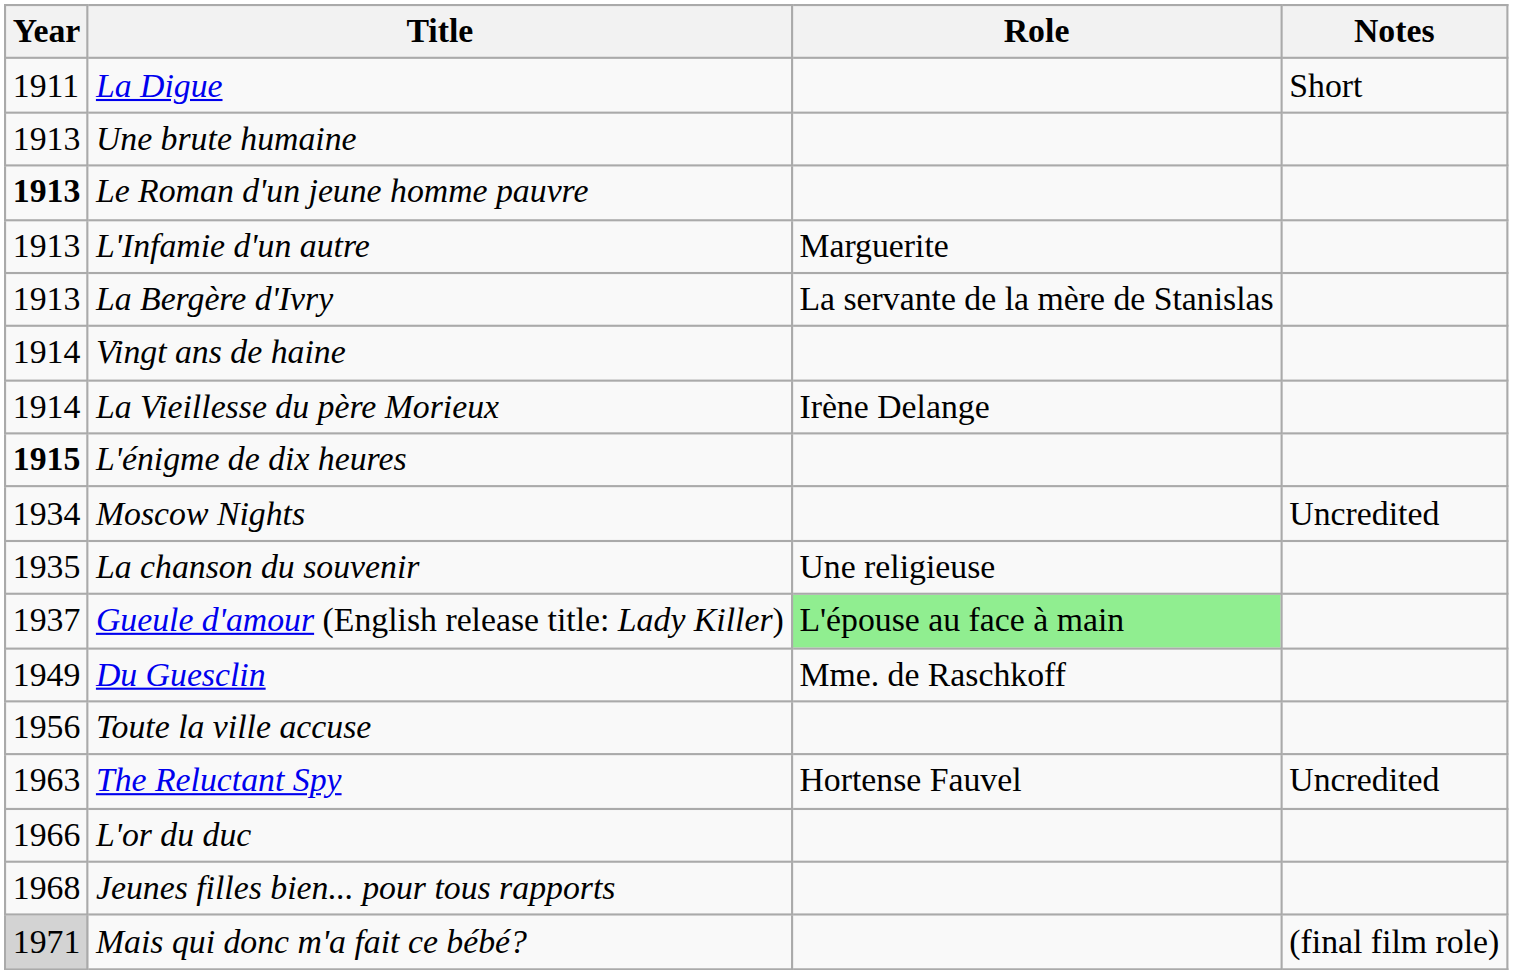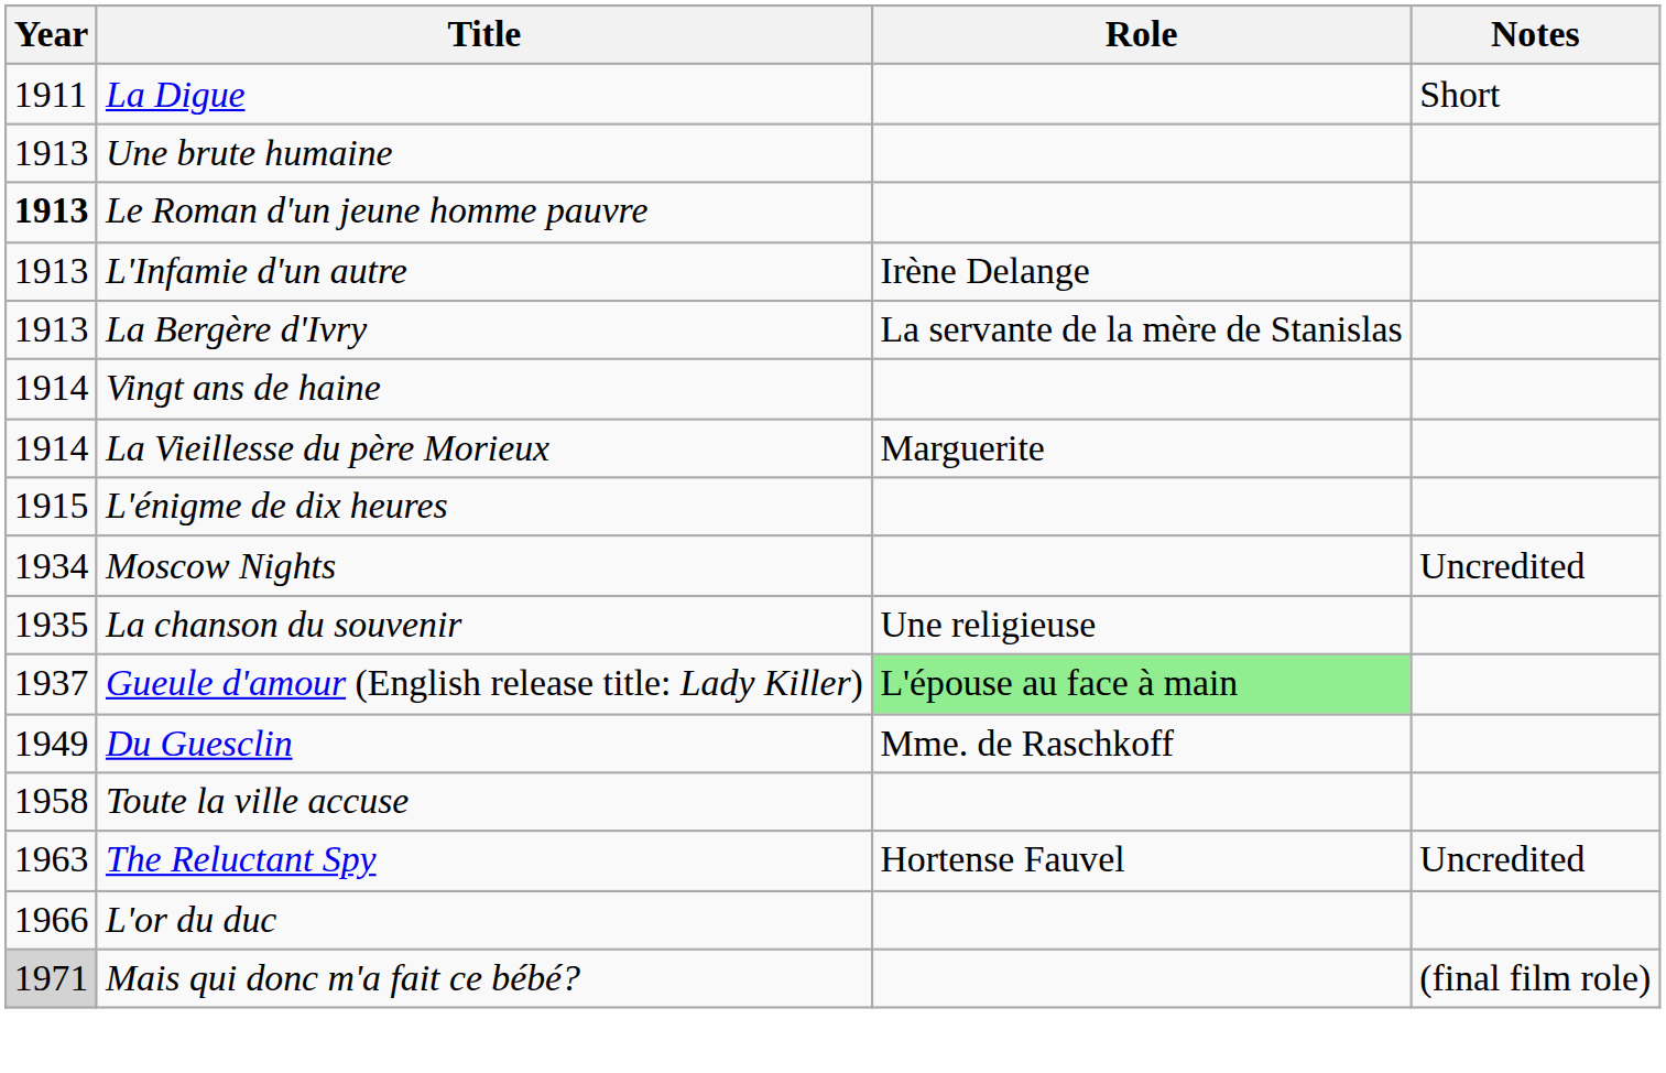 <table class="wikitable">
 <tr>
 <th>Year</th>
 <th>Title</th>
 <th>Role</th>
 <th>Notes</th>
 </tr>
 <tr>
 <td>1911</td>
 <td><em><a href='#'>La Digue</a></em></td>
 <td></td>
 <td>Short</td>
 </tr>
 <tr>
 <td>1913</td>
 <td><em>Une brute humaine</em></td>
 <td></td>
 <td></td>
 </tr>
 <tr>
 <td><strong>1913</strong></td>
 <td><em>Le Roman d'un jeune homme pauvre</em></td>
 <td></td>
 <td></td>
 </tr>
 <tr>
 <td>1913</td>
 <td><em>L'Infamie d'un autre</em></td>
-<td>Marguerite</td>
+<td>Irène Delange</td>
 <td></td>
 </tr>
 <tr>
 <td>1913</td>
 <td><em>La Bergère d'Ivry</em></td>
 <td>La servante de la mère de Stanislas</td>
 <td></td>
 </tr>
 <tr>
 <td>1914</td>
 <td><em>Vingt ans de haine</em></td>
 <td></td>
 <td></td>
 </tr>
 <tr>
 <td>1914</td>
 <td><em>La Vieillesse du père Morieux</em></td>
-<td>Irène Delange</td>
+<td>Marguerite</td>
 <td></td>
 </tr>
 <tr>
-<td><strong>1915</strong></td>
+<td>1915</td>
 <td><em>L'énigme de dix heures</em></td>
 <td></td>
 <td></td>
 </tr>
 <tr>
 <td>1934</td>
 <td><em>Moscow Nights</em></td>
 <td></td>
 <td>Uncredited</td>
 </tr>
 <tr>
 <td>1935</td>
 <td><em>La chanson du souvenir</em></td>
 <td>Une religieuse</td>
 <td></td>
 </tr>
 <tr>
 <td>1937</td>
 <td><em><a href='#'>Gueule d'amour</a></em> (English release title: <em>Lady Killer</em>)</td>
 <td style="background: lightgreen;">L'épouse au face à main</td>
 <td></td>
 </tr>
 <tr>
 <td>1949</td>
 <td><em><a href='#'>Du Guesclin</a></em></td>
 <td>Mme. de Raschkoff</td>
 <td></td>
 </tr>
 <tr>
-<td>1956</td>
+<td>1958</td>
 <td><em>Toute la ville accuse</em></td>
 <td></td>
 <td></td>
 </tr>
 <tr>
 <td>1963</td>
 <td><em><a href='#'>The Reluctant Spy</a></em></td>
 <td>Hortense Fauvel</td>
 <td>Uncredited</td>
 </tr>
 <tr>
 <td>1966</td>
 <td><em>L'or du duc</em></td>
 <td></td>
 <td></td>
 </tr>
 <tr>
-<td>1968</td>
-<td><em>Jeunes filles bien... pour tous rapports</em></td>
-<td></td>
-<td></td>
-</tr>
-<tr>
 <td style="background: lightgrey;">1971</td>
 <td><em>Mais qui donc m'a fait ce bébé?</em></td>
 <td></td>
 <td>(final film role)</td>
 </tr>
 </table>
